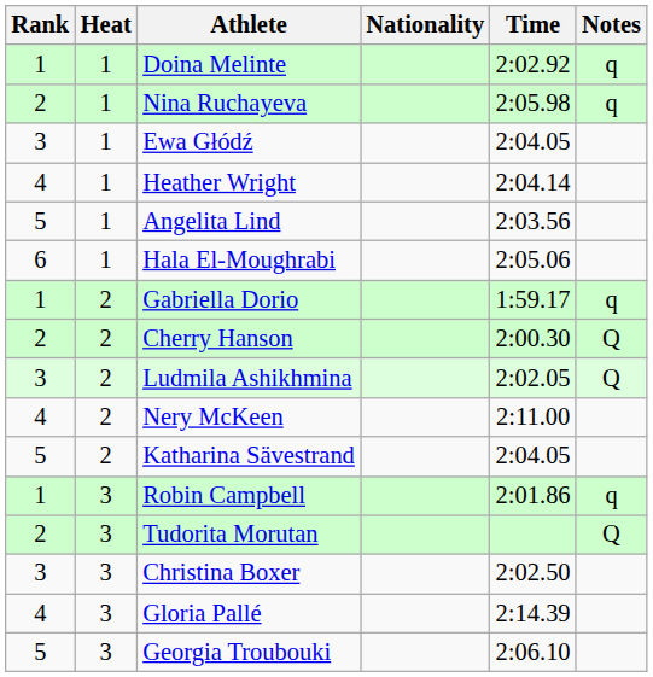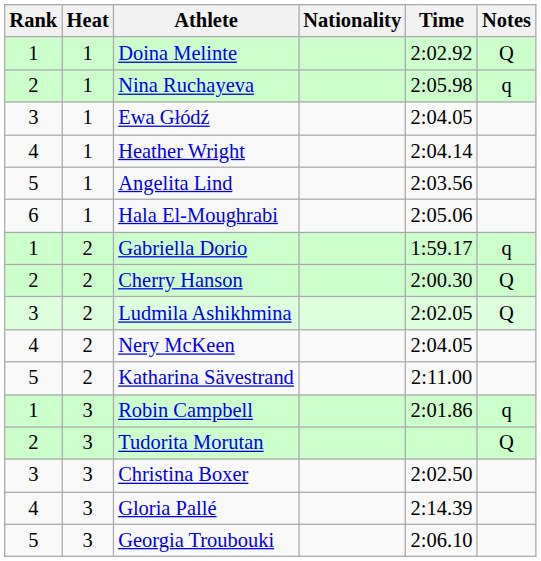 <table class="wikitable sortable" style="text-align:center">
 <tr>
 <th>Rank</th>
 <th>Heat</th>
 <th>Athlete</th>
 <th>Nationality</th>
 <th>Time</th>
 <th>Notes</th>
 </tr>
 <tr bgcolor=ccffcc>
 <td>1</td>
 <td>1</td>
 <td align=left><a href='#'>Doina Melinte</a></td>
 <td align=left></td>
 <td>2:02.92</td>
-<td>q</td>
+<td>Q</td>
 </tr>
 <tr bgcolor=ccffcc>
 <td>2</td>
 <td>1</td>
 <td align=left><a href='#'>Nina Ruchayeva</a></td>
 <td align=left></td>
 <td>2:05.98</td>
 <td>q</td>
 </tr>
 <tr>
 <td>3</td>
 <td>1</td>
 <td align=left><a href='#'>Ewa Głódź</a></td>
 <td align=left></td>
 <td>2:04.05</td>
 <td></td>
 </tr>
 <tr>
 <td>4</td>
 <td>1</td>
 <td align=left><a href='#'>Heather Wright</a></td>
 <td align=left></td>
 <td>2:04.14</td>
 <td></td>
 </tr>
 <tr>
 <td>5</td>
 <td>1</td>
 <td align=left><a href='#'>Angelita Lind</a></td>
 <td align=left></td>
 <td>2:03.56</td>
 <td></td>
 </tr>
 <tr>
 <td>6</td>
 <td>1</td>
 <td align=left><a href='#'>Hala El-Moughrabi</a></td>
 <td align=left></td>
 <td>2:05.06</td>
 <td></td>
 </tr>
 <tr bgcolor=ccffcc>
 <td>1</td>
 <td>2</td>
 <td align=left><a href='#'>Gabriella Dorio</a></td>
 <td align=left></td>
 <td>1:59.17</td>
 <td>q</td>
 </tr>
 <tr bgcolor=ccffcc>
 <td>2</td>
 <td>2</td>
 <td align=left><a href='#'>Cherry Hanson</a></td>
 <td align=left></td>
 <td>2:00.30</td>
 <td>Q</td>
 </tr>
 <tr bgcolor=ddffdd>
 <td>3</td>
 <td>2</td>
 <td align=left><a href='#'>Ludmila Ashikhmina</a></td>
 <td align=left></td>
 <td>2:02.05</td>
 <td>Q</td>
 </tr>
 <tr>
 <td>4</td>
 <td>2</td>
 <td align=left><a href='#'>Nery McKeen</a></td>
 <td align=left></td>
-<td>2:11.00</td>
+<td>2:04.05</td>
 <td></td>
 </tr>
 <tr>
 <td>5</td>
 <td>2</td>
 <td align=left><a href='#'>Katharina Sävestrand</a></td>
 <td align=left></td>
-<td>2:04.05</td>
+<td>2:11.00</td>
 <td></td>
 </tr>
 <tr bgcolor=ccffcc>
 <td>1</td>
 <td>3</td>
 <td align=left><a href='#'>Robin Campbell</a></td>
 <td align=left></td>
 <td>2:01.86</td>
 <td>q</td>
 </tr>
 <tr bgcolor=ccffcc>
 <td>2</td>
 <td>3</td>
 <td align=left><a href='#'>Tudorita Morutan</a></td>
 <td align=left></td>
 <td></td>
 <td>Q</td>
 </tr>
 <tr>
 <td>3</td>
 <td>3</td>
 <td align=left><a href='#'>Christina Boxer</a></td>
 <td align=left></td>
 <td>2:02.50</td>
 <td></td>
 </tr>
 <tr>
 <td>4</td>
 <td>3</td>
 <td align=left><a href='#'>Gloria Pallé</a></td>
 <td align=left></td>
 <td>2:14.39</td>
 <td></td>
 </tr>
 <tr>
 <td>5</td>
 <td>3</td>
 <td align=left><a href='#'>Georgia Troubouki</a></td>
 <td align=left></td>
 <td>2:06.10</td>
 <td></td>
 </tr>
 </table>
